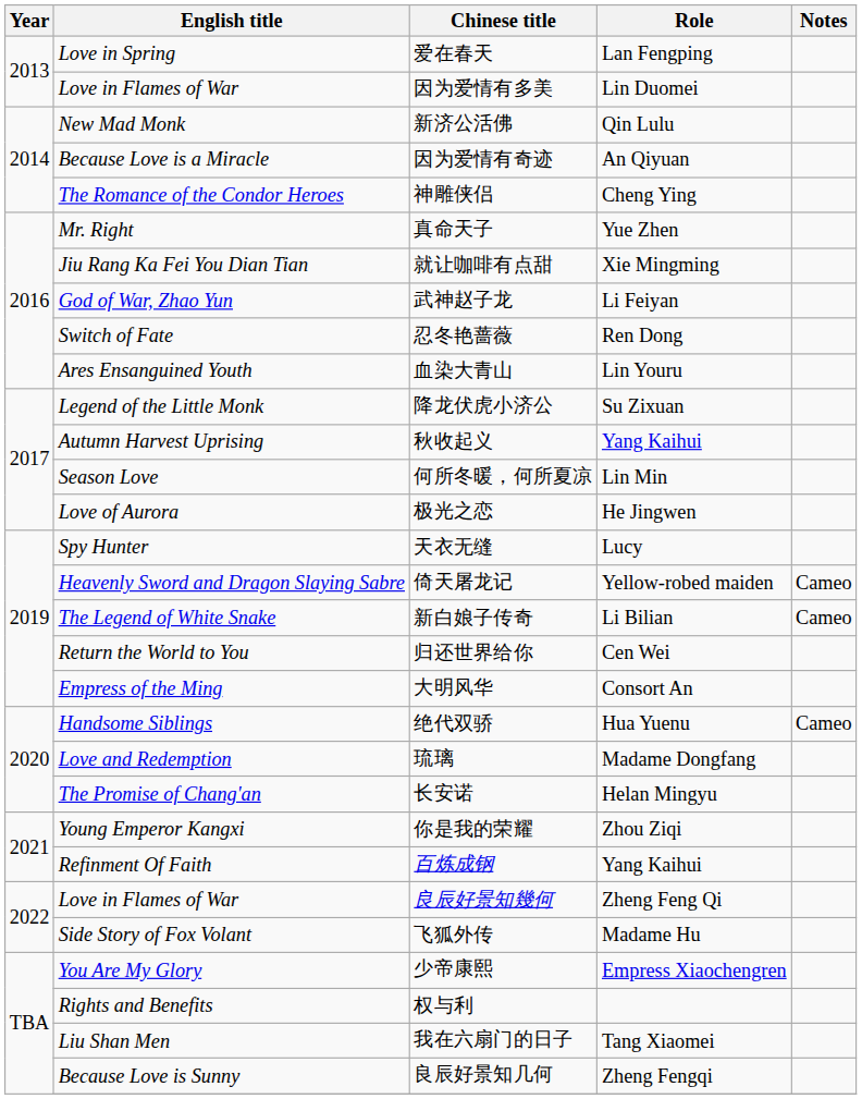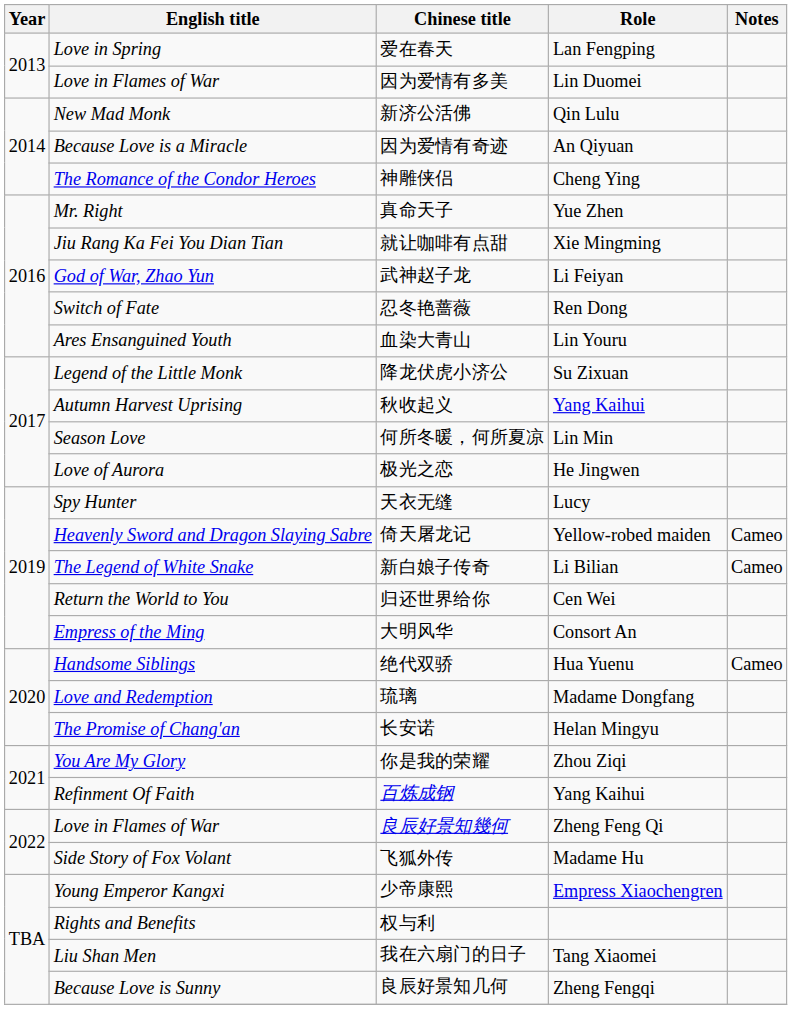 <table class="wikitable sortable">
 <tr>
 <th>Year</th>
 <th>English title</th>
 <th>Chinese title</th>
 <th>Role</th>
 <th class="unsortable">Notes</th>
 </tr>
 <tr>
 <td rowspan=2>2013</td>
 <td><em>Love in Spring</em></td>
 <td>爱在春天</td>
 <td>Lan Fengping</td>
 <td></td>
 </tr>
 <tr>
 <td><em>Love in Flames of War</em></td>
 <td>因为爱情有多美</td>
 <td>Lin Duomei</td>
 <td></td>
 </tr>
 <tr>
 <td rowspan=3>2014</td>
 <td><em>New Mad Monk</em></td>
 <td>新济公活佛</td>
 <td>Qin Lulu</td>
 <td></td>
 </tr>
 <tr>
 <td><em>Because Love is a Miracle</em></td>
 <td>因为爱情有奇迹</td>
 <td>An Qiyuan</td>
 <td></td>
 </tr>
 <tr>
 <td><em><a href='#'>The Romance of the Condor Heroes</a></em></td>
 <td>神雕侠侣</td>
 <td>Cheng Ying</td>
 <td></td>
 </tr>
 <tr>
 <td rowspan=5>2016</td>
 <td><em>Mr. Right </em></td>
 <td>真命天子</td>
 <td>Yue Zhen</td>
 <td></td>
 </tr>
 <tr>
 <td><em>Jiu Rang Ka Fei You Dian Tian</em></td>
 <td>就让咖啡有点甜</td>
 <td>Xie Mingming</td>
 <td></td>
 </tr>
 <tr>
 <td><em><a href='#'>God of War, Zhao Yun</a></em></td>
 <td>武神赵子龙</td>
 <td>Li Feiyan</td>
 <td></td>
 </tr>
 <tr>
 <td><em>Switch of Fate </em></td>
 <td>忍冬艳蔷薇</td>
 <td>Ren Dong</td>
 <td></td>
 </tr>
 <tr>
 <td><em>Ares Ensanguined Youth</em></td>
 <td>血染大青山</td>
 <td>Lin Youru</td>
 <td></td>
 </tr>
 <tr>
 <td rowspan=4>2017</td>
 <td><em>Legend of the Little Monk </em></td>
 <td>降龙伏虎小济公</td>
 <td>Su Zixuan</td>
 <td></td>
 </tr>
 <tr>
 <td><em>Autumn Harvest Uprising </em></td>
 <td>秋收起义</td>
 <td><a href='#'>Yang Kaihui</a></td>
 <td></td>
 </tr>
 <tr>
 <td><em>Season Love</em></td>
 <td>何所冬暖，何所夏凉</td>
 <td>Lin Min</td>
 <td></td>
 </tr>
 <tr>
 <td><em>Love of Aurora</em></td>
 <td>极光之恋</td>
 <td>He Jingwen</td>
 <td></td>
 </tr>
 <tr>
 <td rowspan=5>2019</td>
 <td><em>Spy Hunter</em></td>
 <td>天衣无缝</td>
 <td>Lucy</td>
 <td></td>
 </tr>
 <tr>
 <td><em><a href='#'>Heavenly Sword and Dragon Slaying Sabre</a></em></td>
 <td>倚天屠龙记</td>
 <td>Yellow-robed maiden</td>
 <td>Cameo</td>
 </tr>
 <tr>
 <td><em><a href='#'>The Legend of White Snake</a></em></td>
 <td>新白娘子传奇</td>
 <td>Li Bilian</td>
 <td>Cameo</td>
 </tr>
 <tr>
 <td><em>Return the World to You</em></td>
 <td>归还世界给你</td>
 <td>Cen Wei</td>
 <td></td>
 </tr>
 <tr>
 <td><em><a href='#'>Empress of the Ming</a></em></td>
 <td>大明风华</td>
 <td>Consort An</td>
 <td></td>
 </tr>
 <tr>
 <td rowspan=3>2020</td>
 <td><em><a href='#'>Handsome Siblings</a></em></td>
 <td>绝代双骄</td>
 <td>Hua Yuenu</td>
 <td>Cameo</td>
 </tr>
 <tr>
 <td><em><a href='#'>Love and Redemption</a></em></td>
 <td>琉璃</td>
 <td>Madame Dongfang</td>
 <td></td>
 </tr>
 <tr>
 <td><em><a href='#'>The Promise of Chang'an</a></em></td>
 <td>长安诺</td>
 <td>Helan Mingyu</td>
 <td></td>
 </tr>
 <tr>
 <td rowspan=2>2021</td>
-<td><em>Young Emperor Kangxi</em></td>
+<td><em><a href='#'>You Are My Glory</a></em></td>
 <td>你是我的荣耀</td>
 <td>Zhou Ziqi</td>
 <td></td>
 </tr>
 <tr>
 <td><em>Refinment Of Faith</em></td>
 <td><em><a href='#'>百炼成钢</a></em></td>
 <td>Yang Kaihui</td>
 <td></td>
 </tr>
 <tr>
 <td rowspan=2>2022</td>
 <td><em>Love in Flames of War</em></td>
 <td><em><a href='#'>良辰好景知幾何</a></em></td>
 <td>Zheng Feng Qi</td>
 <td></td>
 </tr>
 <tr>
 <td><em>Side Story of Fox Volant</em></td>
 <td>飞狐外传</td>
 <td>Madame Hu</td>
 <td></td>
 </tr>
 <tr>
 <td rowspan=10>TBA</td>
-<td><em><a href='#'>You Are My Glory</a></em></td>
+<td><em>Young Emperor Kangxi</em></td>
 <td>少帝康熙</td>
 <td><a href='#'>Empress Xiaochengren</a></td>
 <td></td>
 </tr>
 <tr>
 <td><em>Rights and Benefits</em></td>
 <td>权与利</td>
 <td></td>
 <td></td>
 </tr>
 <tr>
 <td><em>Liu Shan Men</em></td>
 <td>我在六扇门的日子</td>
 <td>Tang Xiaomei</td>
 <td></td>
 </tr>
 <tr>
 <td><em>Because Love is Sunny</em></td>
 <td>良辰好景知几何</td>
 <td>Zheng Fengqi</td>
 <td></td>
 </tr>
 <tr>
 </tr>
 </table>
